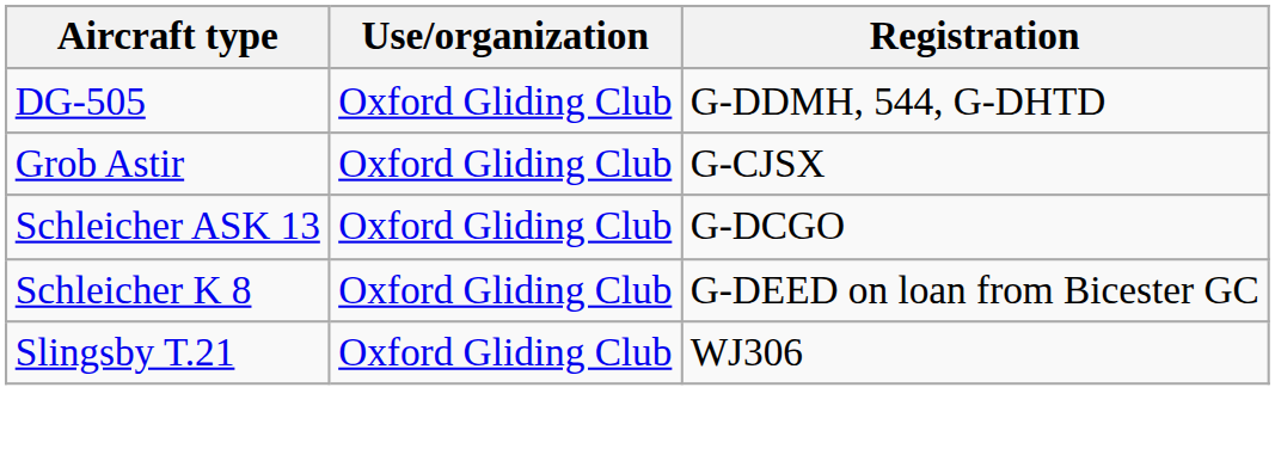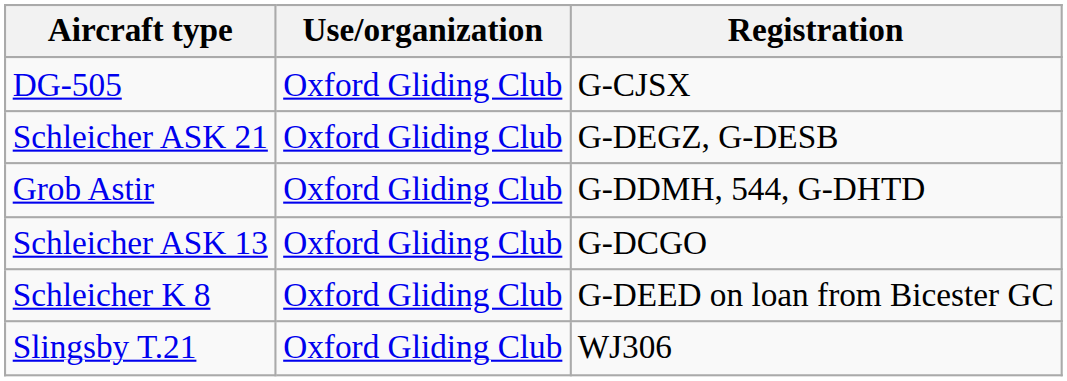 <table class="wikitable">
 <tr>
 <th>Aircraft type</th>
 <th>Use/organization</th>
 <th>Registration</th>
 </tr>
 <tr>
 <td><a href='#'>DG-505</a></td>
 <td><a href='#'>Oxford Gliding Club</a></td>
-<td>G-DDMH, 544, G-DHTD</td>
+<td>G-CJSX</td>
+</tr>
+<tr>
+<td><a href='#'>Schleicher ASK 21</a></td>
+<td><a href='#'>Oxford Gliding Club</a></td>
+<td>G-DEGZ, G-DESB</td>
 </tr>
 <tr>
 <td><a href='#'>Grob Astir</a></td>
 <td><a href='#'>Oxford Gliding Club</a></td>
-<td>G-CJSX</td>
+<td>G-DDMH, 544, G-DHTD</td>
 </tr>
 <tr>
 <td><a href='#'>Schleicher ASK 13</a></td>
 <td><a href='#'>Oxford Gliding Club</a></td>
 <td>G-DCGO</td>
 </tr>
 <tr>
 <td><a href='#'>Schleicher K 8</a></td>
 <td><a href='#'>Oxford Gliding Club</a></td>
 <td>G-DEED on loan from Bicester GC</td>
 </tr>
 <tr>
 <td><a href='#'>Slingsby T.21</a></td>
 <td><a href='#'>Oxford Gliding Club</a></td>
 <td>WJ306</td>
 </tr>
 </table>
